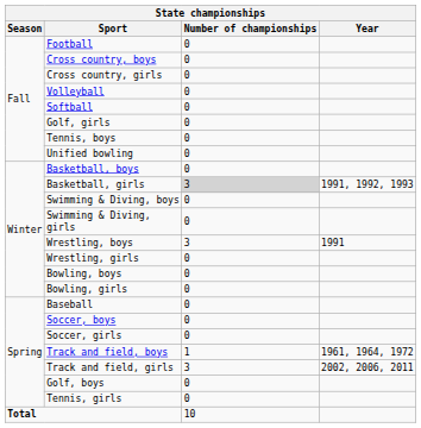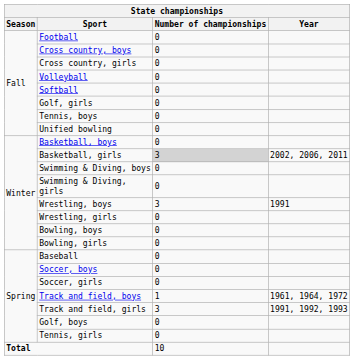 <table class="wikitable">
 <tr>
 <th colspan="4">State championships</th>
 </tr>
 <tr>
 <th>Season</th>
 <th>Sport</th>
 <th>Number of championships</th>
 <th>Year</th>
 </tr>
 <tr>
 <td rowspan="8">Fall</td>
 <td><a href='#'>Football</a></td>
 <td>0</td>
 <td></td>
 </tr>
 <tr>
 <td><a href='#'>Cross country, boys</a></td>
 <td>0</td>
 <td></td>
 </tr>
 <tr>
 <td>Cross country, girls</td>
 <td>0</td>
 <td></td>
 </tr>
 <tr>
 <td><a href='#'>Volleyball</a></td>
 <td>0</td>
 <td></td>
 </tr>
 <tr>
 <td><a href='#'>Softball</a></td>
 <td>0</td>
 <td></td>
 </tr>
 <tr>
 <td>Golf, girls</td>
 <td>0</td>
 <td></td>
 </tr>
 <tr>
 <td>Tennis, boys</td>
 <td>0</td>
 <td></td>
 </tr>
 <tr>
 <td>Unified bowling</td>
 <td>0</td>
 <td></td>
 </tr>
 <tr>
 <td rowspan="8">Winter</td>
 <td><a href='#'>Basketball, boys</a></td>
 <td>0</td>
 <td></td>
 </tr>
 <tr>
 <td>Basketball, girls</td>
 <td style="background: lightgrey;">3</td>
-<td>1991, 1992, 1993</td>
+<td>2002, 2006, 2011</td>
 </tr>
 <tr>
 <td>Swimming & Diving, boys</td>
 <td>0</td>
 <td></td>
 </tr>
 <tr>
 <td>Swimming & Diving,<br>girls</td>
 <td>0</td>
 <td></td>
 </tr>
 <tr>
 <td>Wrestling, boys</td>
 <td>3</td>
 <td>1991</td>
 </tr>
 <tr>
 <td>Wrestling, girls</td>
 <td>0</td>
 <td></td>
 </tr>
 <tr>
 <td>Bowling, boys</td>
 <td>0</td>
 <td></td>
 </tr>
 <tr>
 <td>Bowling, girls</td>
 <td>0</td>
 <td></td>
 </tr>
 <tr>
 <td rowspan="7">Spring</td>
 <td>Baseball</td>
 <td>0</td>
 <td></td>
 </tr>
 <tr>
 <td><a href='#'>Soccer, boys</a></td>
 <td>0</td>
 <td></td>
 </tr>
 <tr>
 <td>Soccer, girls</td>
 <td>0</td>
 <td></td>
 </tr>
 <tr>
 <td><a href='#'>Track and field, boys</a></td>
 <td>1</td>
 <td>1961, 1964, 1972</td>
 </tr>
 <tr>
 <td>Track and field, girls</td>
 <td>3</td>
-<td>2002, 2006, 2011</td>
+<td>1991, 1992, 1993</td>
 </tr>
 <tr>
 <td>Golf, boys</td>
 <td>0</td>
 <td></td>
 </tr>
 <tr>
 <td>Tennis, girls</td>
 <td>0</td>
 <td></td>
 </tr>
 <tr>
 <td colspan="2"><strong>Total</strong></td>
 <td>10</td>
 </tr>
 </table>
